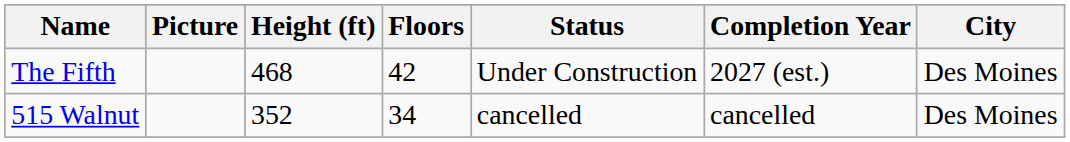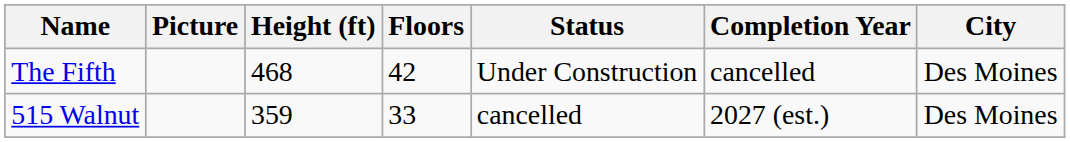 <table class="wikitable">
 <tr>
 <th>Name</th>
 <th>Picture</th>
 <th>Height (ft)</th>
 <th>Floors</th>
 <th>Status</th>
 <th>Completion Year</th>
 <th>City</th>
 </tr>
 <tr>
 <td><a href='#'>The Fifth</a></td>
 <td></td>
 <td>468</td>
 <td>42</td>
 <td>Under Construction</td>
-<td>2027 (est.)</td>
+<td>cancelled</td>
 <td>Des Moines</td>
 </tr>
 <tr>
 <td><a href='#'>515 Walnut</a></td>
 <td></td>
-<td>352</td>
-<td>34</td>
+<td>359</td>
+<td>33</td>
 <td>cancelled</td>
-<td>cancelled</td>
+<td>2027 (est.)</td>
 <td>Des Moines</td>
 </tr>
 </table>
